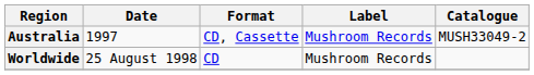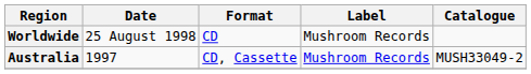 <table class="wikitable plainrowheaders">
 <tr>
 <th scope="col">Region</th>
 <th scope="col">Date</th>
 <th scope="col">Format</th>
 <th scope="col">Label</th>
 <th scope="col">Catalogue</th>
 </tr>
 <tr>
+<th scope="row">Worldwide</th>
+<td>25 August 1998</td>
+<td><a href='#'>CD</a></td>
+<td>Mushroom Records</td>
+<td></td>
+</tr>
+<tr>
 <th scope="row">Australia</th>
 <td>1997</td>
 <td><a href='#'>CD</a>, <a href='#'>Cassette</a></td>
 <td><a href='#'>Mushroom Records</a></td>
 <td>MUSH33049-2</td>
 </tr>
 <tr>
-<th scope="row">Worldwide</th>
-<td>25 August 1998</td>
-<td><a href='#'>CD</a></td>
-<td>Mushroom Records</td>
-<td></td>
-</tr>
-<tr>
 </tr>
 </table>
